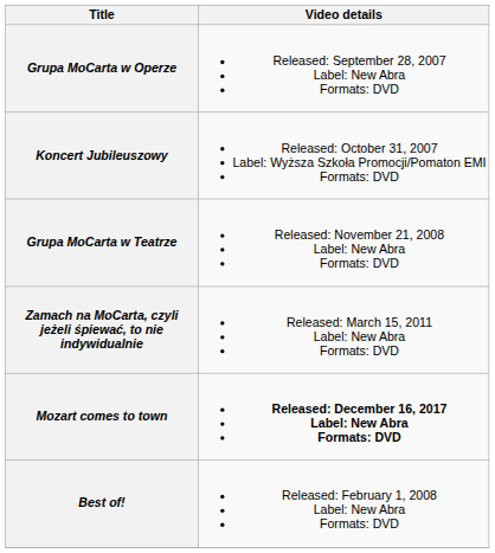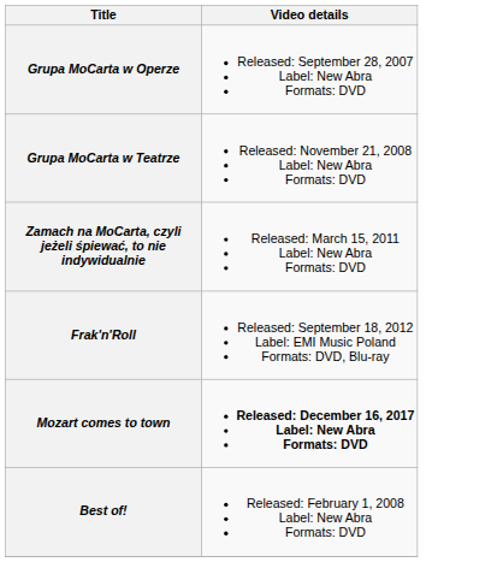 <table class="wikitable plainrowheaders" style="text-align:center;">
 <tr>
 <th scope="col" style="width:15em;">Title</th>
 <th scope="col">Video details</th>
 </tr>
 <tr>
 <th scope="row"><em>Grupa MoCarta w Operze</em></th>
 <td><br><ul><li>Released: September 28, 2007</li><li>Label: New Abra</li><li>Formats: DVD</li></ul></td>
 </tr>
 <tr>
-<th scope="row"><em>Koncert Jubileuszowy</em></th>
-<td><br><ul><li>Released: October 31, 2007</li><li>Label: Wyższa Szkoła Promocji/Pomaton EMI</li><li>Formats: DVD</li></ul></td>
-</tr>
-<tr>
 <th scope="row"><em>Grupa MoCarta w Teatrze</em></th>
 <td><br><ul><li>Released: November 21, 2008</li><li>Label: New Abra</li><li>Formats: DVD</li></ul></td>
 </tr>
 <tr>
 <th scope="row"><em>Zamach na MoCarta, czyli<br>jeżeli śpiewać, to nie indywidualnie</em></th>
 <td><br><ul><li>Released: March 15, 2011</li><li>Label: New Abra</li><li>Formats: DVD</li></ul></td>
+</tr>
+<tr>
+<th scope="row"><em>Frak'n'Roll</em></th>
+<td><br><ul><li>Released: September 18, 2012</li><li>Label: EMI Music Poland</li><li>Formats: DVD, Blu-ray</li></ul></td>
 </tr>
 <tr>
 <th><em>Mozart comes to town</em></th>
 <td><strong><br><ul><li>Released: December 16, 2017</li><li>Label: New Abra</li><li>Formats: DVD</li></ul></strong></td>
 </tr>
 <tr>
 <th><em>Best of!</em></th>
 <td><br><ul><li>Released: February 1, 2008</li><li>Label: New Abra</li><li>Formats: DVD</li></ul></td>
 </tr>
 <tr>
 </tr>
 </table>
